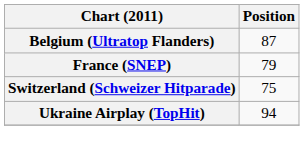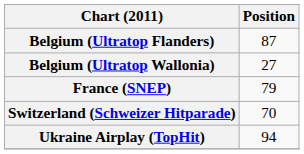 <table class="wikitable sortable plainrowheaders">
 <tr>
 <th>Chart (2011)</th>
 <th>Position</th>
 </tr>
 <tr>
 <th scope="row">Belgium (<a href='#'>Ultratop</a> Flanders)</th>
 <td align="center">87</td>
 </tr>
 <tr>
+<th scope="row">Belgium (<a href='#'>Ultratop</a> Wallonia)</th>
+<td align="center">27</td>
+</tr>
+<tr>
 <th scope="row">France (<a href='#'>SNEP</a>)</th>
 <td align="center">79</td>
 </tr>
 <tr>
 <th scope="row">Switzerland (<a href='#'>Schweizer Hitparade</a>)</th>
-<td align="center">75</td>
+<td align="center">70</td>
 </tr>
 <tr>
 <th scope="row">Ukraine Airplay (<a href='#'>TopHit</a>)</th>
 <td align="center">94</td>
 </tr>
 <tr>
 </tr>
 </table>
